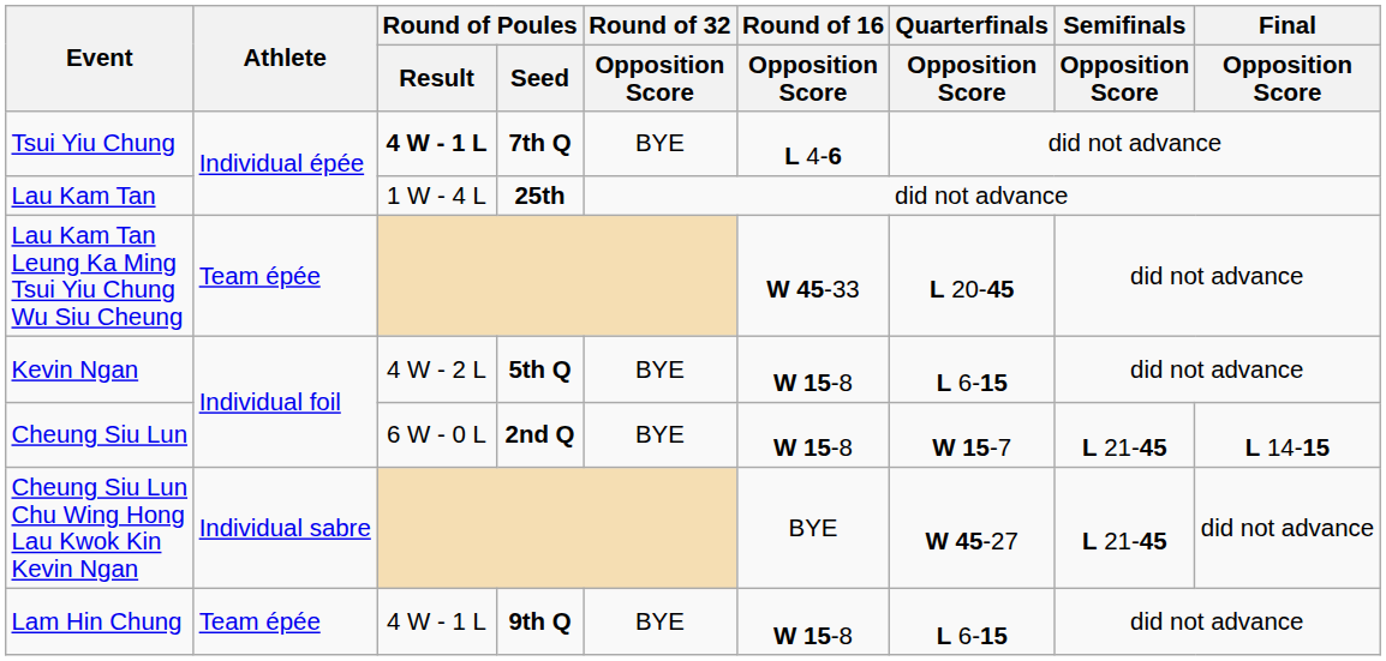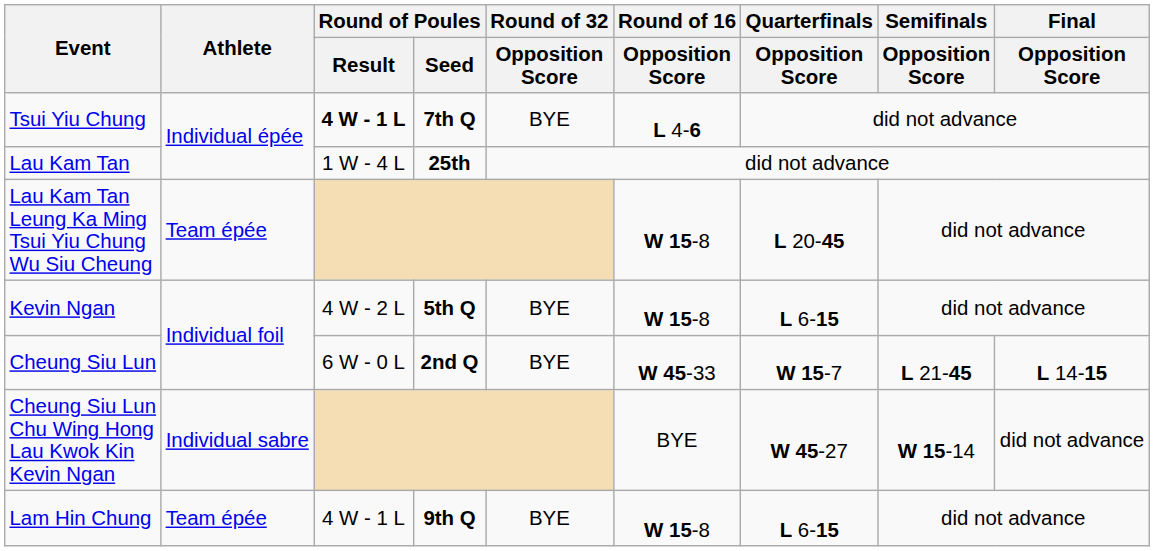 <table class="wikitable" border="1" style="font-size:90%">
 <tr>
 <th rowspan=2>Event</th>
 <th rowspan=2>Athlete</th>
 <th colspan=2>Round of Poules</th>
 <th>Round of 32</th>
 <th>Round of 16</th>
 <th>Quarterfinals</th>
 <th>Semifinals</th>
 <th>Final</th>
 </tr>
 <tr>
 <th>Result</th>
 <th>Seed</th>
 <th>Opposition<br>Score</th>
 <th>Opposition<br>Score</th>
 <th>Opposition<br>Score</th>
 <th>Opposition<br>Score</th>
 <th>Opposition<br>Score</th>
 </tr>
 <tr>
 <td><a href='#'>Tsui Yiu Chung</a></td>
 <td rowspan=2><a href='#'>Individual épée</a></td>
 <td align=center><strong>4 W - 1 L</strong></td>
 <td align=center><strong>7th Q</strong></td>
 <td align=center>BYE</td>
 <td align=center><br><strong>L</strong> 4-<strong>6</strong></td>
 <td style="text-align:center;" colspan="7">did not advance</td>
 </tr>
 <tr>
 <td><a href='#'>Lau Kam Tan</a></td>
 <td align=center>1 W - 4 L</td>
 <td align=center><strong>25th</strong></td>
 <td style="text-align:center;" colspan="7">did not advance</td>
 </tr>
 <tr>
 <td><a href='#'>Lau Kam Tan</a><br><a href='#'>Leung Ka Ming</a><br><a href='#'>Tsui Yiu Chung</a><br><a href='#'>Wu Siu Cheung</a></td>
 <td><a href='#'>Team épée</a></td>
 <td bgcolor=wheat colspan=3></td>
-<td align=center><br><strong>W</strong> <strong>45</strong>-33</td>
+<td align=center><br><strong>W</strong> <strong>15</strong>-8</td>
 <td align=center><br><strong>L</strong> 20-<strong>45</strong></td>
 <td style="text-align:center;" colspan="7">did not advance</td>
 </tr>
 <tr>
 <td><a href='#'>Kevin Ngan</a></td>
 <td rowspan=2><a href='#'>Individual foil</a></td>
 <td align=center>4 W - 2 L</td>
 <td align=center><strong>5th Q</strong></td>
 <td align=center>BYE</td>
 <td align=center><br><strong>W</strong> <strong>15</strong>-8</td>
 <td align=center><br><strong>L</strong> 6-<strong>15</strong></td>
 <td style="text-align:center;" colspan="7">did not advance</td>
 </tr>
 <tr>
 <td><a href='#'>Cheung Siu Lun</a></td>
 <td align=center>6 W - 0 L</td>
 <td align=center><strong>2nd Q</strong></td>
 <td align=center>BYE</td>
-<td align=center><br><strong>W</strong> <strong>15</strong>-8</td>
+<td align=center><br><strong>W</strong> <strong>45</strong>-33</td>
 <td align=center><br><strong>W</strong> <strong>15</strong>-7</td>
 <td align=center><br><strong>L</strong> 21-<strong>45</strong><br></td>
 <td align=center><br><strong>L</strong> 14-<strong>15</strong><br></td>
 </tr>
 <tr>
 <td><a href='#'>Cheung Siu Lun</a><br><a href='#'>Chu Wing Hong</a><br><a href='#'>Lau Kwok Kin</a><br><a href='#'>Kevin Ngan</a></td>
 <td><a href='#'>Individual sabre</a></td>
 <td bgcolor=wheat colspan=3></td>
 <td align=center>BYE</td>
 <td align=center><br><strong>W</strong> <strong>45</strong>-27</td>
-<td align=center><br><strong>L</strong> 21-<strong>45</strong><br></td>
+<td align=center><br><strong>W</strong> <strong>15</strong>-14</td>
 <td style="text-align:center;" colspan="7">did not advance</td>
 </tr>
 <tr>
 <td><a href='#'>Lam Hin Chung</a></td>
 <td><a href='#'>Team épée</a></td>
 <td align=center>4 W - 1 L</td>
 <td align=center><strong>9th Q</strong></td>
 <td align=center>BYE</td>
 <td align=center><br><strong>W</strong> <strong>15</strong>-8</td>
 <td align=center><br><strong>L</strong> 6-<strong>15</strong></td>
 <td style="text-align:center;" colspan="7">did not advance</td>
 </tr>
 </table>
